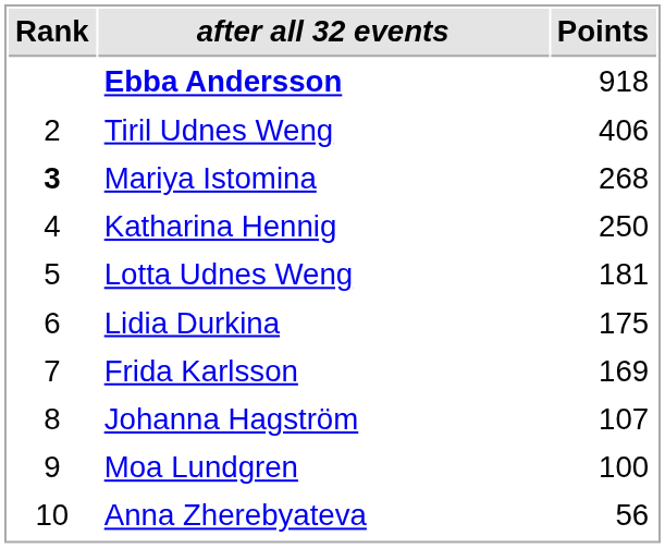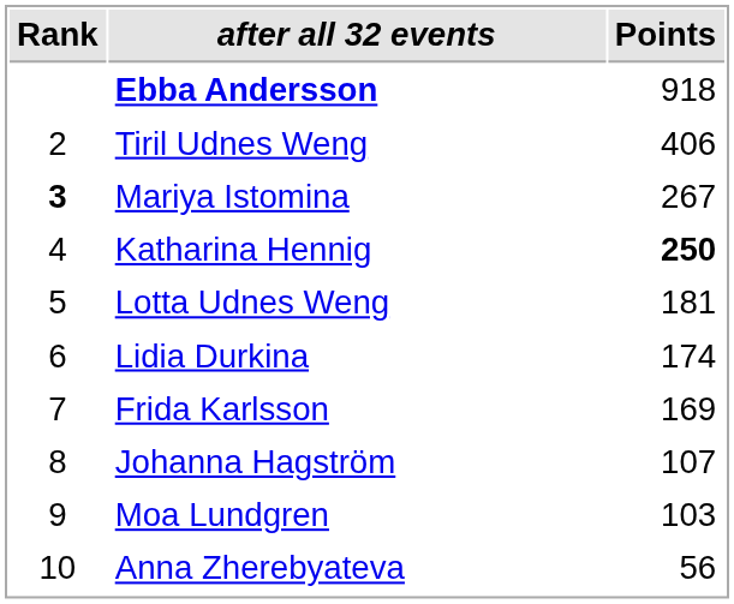 <table cellspacing="1" cellpadding="3" style="border:1px solid #AAAAAA;font-size:86%">
 <tr style="background-color: #E4E4E4;">
 <th style="border-bottom:1px solid #AAAAAA" width=10>Rank</th>
 <th style="border-bottom:1px solid #AAAAAA" width=200><em>after all 32 events</em></th>
 <th style="border-bottom:1px solid #AAAAAA" width=20 align=right>Points</th>
 </tr>
 <tr>
 <td align=center><strong><span>  </span></strong></td>
 <td> <strong><a href='#'>Ebba Andersson</a></strong></td>
 <td align=right>918</td>
 </tr>
 <tr>
 <td align=center>2</td>
 <td> <a href='#'>Tiril Udnes Weng</a></td>
 <td align=right>406</td>
 </tr>
 <tr>
 <td align=center><strong>3</strong></td>
 <td> <a href='#'>Mariya Istomina</a></td>
-<td align=right>268</td>
+<td align=right>267</td>
 </tr>
 <tr>
 <td align=center>4</td>
 <td> <a href='#'>Katharina Hennig</a></td>
-<td align=right>250</td>
+<td align=right><strong>250</strong></td>
 </tr>
 <tr>
 <td align=center>5</td>
 <td> <a href='#'>Lotta Udnes Weng</a></td>
 <td align=right>181</td>
 </tr>
 <tr>
 <td align=center>6</td>
 <td> <a href='#'>Lidia Durkina</a></td>
-<td align=right>175</td>
+<td align=right>174</td>
 </tr>
 <tr>
 <td align=center>7</td>
 <td> <a href='#'>Frida Karlsson</a></td>
 <td align=right>169</td>
 </tr>
 <tr>
 <td align=center>8</td>
 <td> <a href='#'>Johanna Hagström</a></td>
 <td align=right>107</td>
 </tr>
 <tr>
 <td align=center>9</td>
 <td> <a href='#'>Moa Lundgren</a></td>
-<td align=right>100</td>
+<td align=right>103</td>
 </tr>
 <tr>
 <td align=center>10</td>
 <td> <a href='#'>Anna Zherebyateva</a></td>
 <td align=right>56</td>
 </tr>
 </table>
